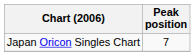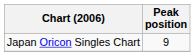 <table class="wikitable sortable" border="1">
 <tr>
 <th scope="col">Chart (2006)</th>
 <th scope="col">Peak<br>position</th>
 </tr>
 <tr>
 <td>Japan <a href='#'>Oricon</a> Singles Chart</td>
-<td align="center">7</td>
+<td align="center">9</td>
 </tr>
 <tr>
 </tr>
 </table>
